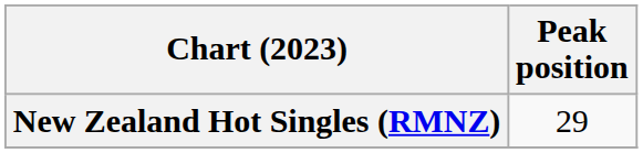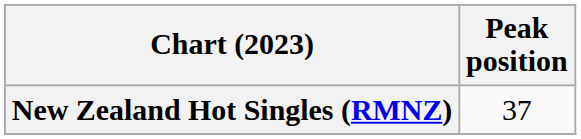 <table class="wikitable sortable plainrowheaders" style="text-align:center">
 <tr>
 <th scope="col">Chart (2023)</th>
 <th scope="col">Peak<br>position</th>
 </tr>
 <tr>
 <th scope="row">New Zealand Hot Singles (<a href='#'>RMNZ</a>)</th>
-<td>29</td>
+<td>37</td>
 </tr>
 <tr>
 </tr>
 <tr>
 </tr>
 <tr>
 </tr>
 </table>
